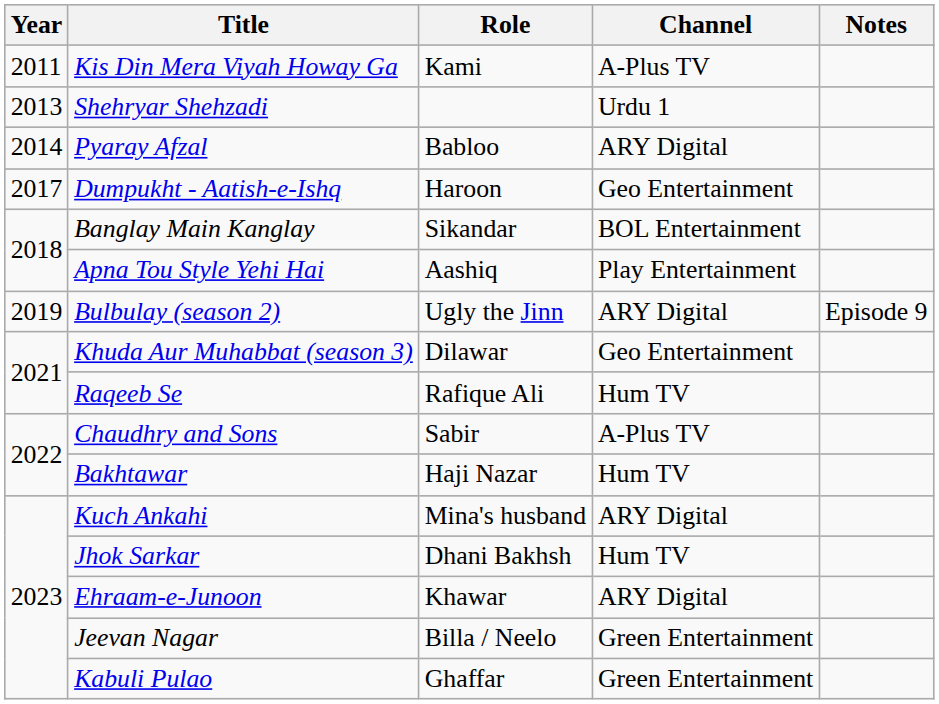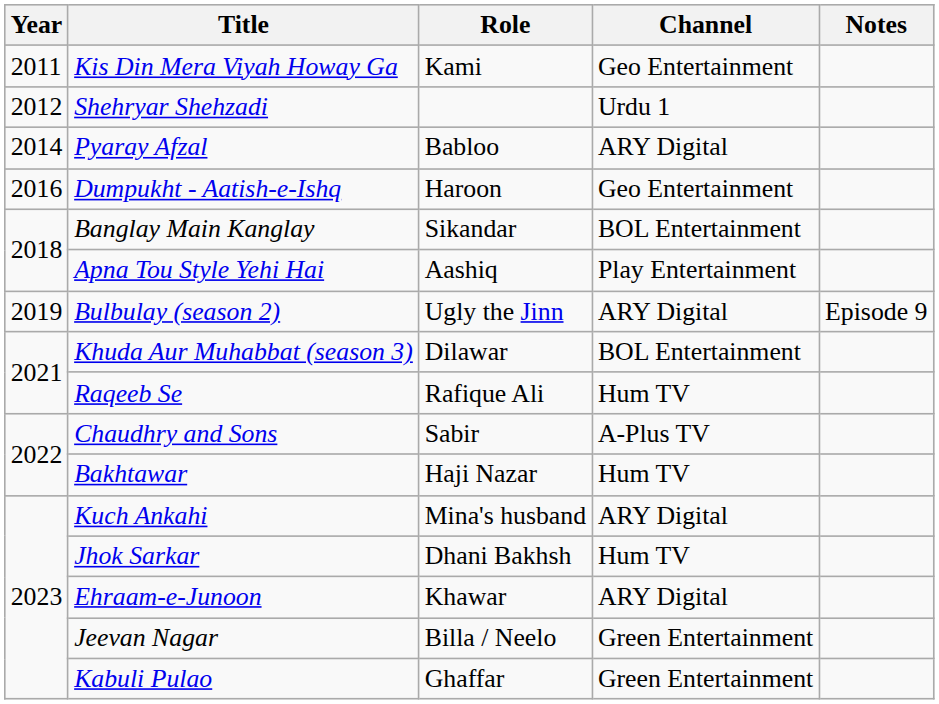 <table class="wikitable sortable plainrowheaders">
 <tr style="text-align:center;">
 <th scope="col">Year</th>
 <th scope="col">Title</th>
 <th scope="col">Role</th>
 <th>Channel</th>
 <th class="unsortable" scope="col">Notes</th>
 </tr>
 <tr>
 <td>2011</td>
 <td><em><a href='#'>Kis Din Mera Viyah Howay Ga</a></em></td>
 <td>Kami</td>
-<td>A-Plus TV</td>
+<td>Geo Entertainment</td>
 <td></td>
 </tr>
 <tr>
-<td>2013</td>
+<td>2012</td>
 <td><em><a href='#'>Shehryar Shehzadi</a></em></td>
 <td></td>
 <td>Urdu 1</td>
 <td></td>
 </tr>
 <tr>
 <td>2014</td>
 <td><em><a href='#'>Pyaray Afzal</a></em></td>
 <td>Babloo</td>
 <td>ARY Digital</td>
 <td></td>
 </tr>
 <tr>
-<td>2017</td>
+<td>2016</td>
 <td><em><a href='#'>Dumpukht - Aatish-e-Ishq</a></em></td>
 <td>Haroon</td>
 <td>Geo Entertainment</td>
 <td></td>
 </tr>
 <tr>
 <td rowspan="2">2018</td>
 <td><em>Banglay Main Kanglay</em></td>
 <td>Sikandar</td>
 <td>BOL Entertainment</td>
 <td></td>
 </tr>
 <tr>
 <td><em><a href='#'>Apna Tou Style Yehi Hai</a></em></td>
 <td>Aashiq</td>
 <td>Play Entertainment</td>
 <td></td>
 </tr>
 <tr>
 <td>2019</td>
 <td><em><a href='#'>Bulbulay (season 2)</a></em></td>
 <td>Ugly the <a href='#'>Jinn</a></td>
 <td>ARY Digital</td>
 <td>Episode 9</td>
 </tr>
 <tr>
 <td rowspan="2">2021</td>
 <td><em><a href='#'>Khuda Aur Muhabbat (season 3)</a></em></td>
 <td>Dilawar</td>
-<td>Geo Entertainment</td>
+<td>BOL Entertainment</td>
 <td></td>
 </tr>
 <tr>
 <td><em><a href='#'>Raqeeb Se</a></em></td>
 <td>Rafique Ali</td>
 <td>Hum TV</td>
 <td></td>
 </tr>
 <tr>
 <td rowspan="2">2022</td>
 <td><em><a href='#'>Chaudhry and Sons</a></em></td>
 <td>Sabir</td>
 <td>A-Plus TV</td>
 <td></td>
 </tr>
 <tr>
 <td><em><a href='#'>Bakhtawar</a></em></td>
 <td>Haji Nazar</td>
 <td>Hum TV</td>
 <td></td>
 </tr>
 <tr>
 <td rowspan="5">2023</td>
 <td><em><a href='#'>Kuch Ankahi</a></em></td>
 <td>Mina's husband</td>
 <td>ARY Digital</td>
 <td></td>
 </tr>
 <tr>
 <td><em><a href='#'>Jhok Sarkar</a></em></td>
 <td>Dhani Bakhsh</td>
 <td>Hum TV</td>
 <td></td>
 </tr>
 <tr>
 <td><em><a href='#'>Ehraam-e-Junoon</a></em></td>
 <td>Khawar</td>
 <td>ARY Digital</td>
 <td></td>
 </tr>
 <tr>
 <td><em>Jeevan Nagar</em></td>
 <td>Billa / Neelo</td>
 <td>Green Entertainment</td>
 <td></td>
 </tr>
 <tr>
 <td><em><a href='#'>Kabuli Pulao</a></em></td>
 <td>Ghaffar</td>
 <td>Green Entertainment</td>
 <td></td>
 </tr>
 </table>
